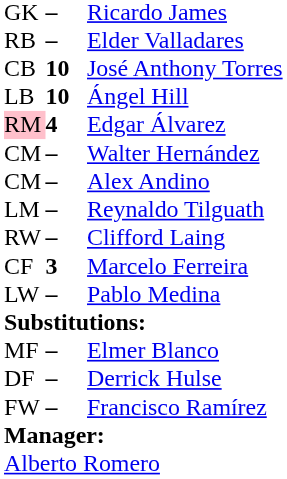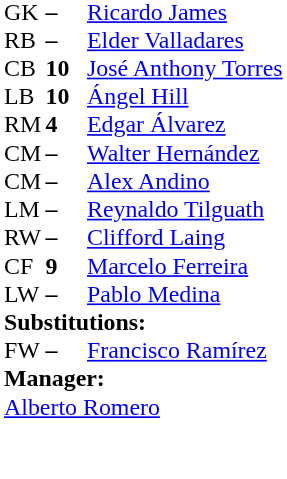 <table style="font-size: 90%" cellspacing="0" cellpadding="0">
 <tr>
 <td colspan=4></td>
 </tr>
 <tr>
 <th width="25"></th>
 <th width="25"></th>
 </tr>
 <tr>
 <td>GK</td>
 <td><strong>–</strong></td>
 <td> <a href='#'>Ricardo James</a></td>
 </tr>
 <tr>
 <td>RB</td>
 <td><strong>–</strong></td>
 <td> <a href='#'>Elder Valladares</a></td>
 </tr>
 <tr>
 <td>CB</td>
 <td><strong>10</strong></td>
 <td> <a href='#'>José Anthony Torres</a></td>
 </tr>
 <tr>
 <td>LB</td>
 <td><strong>10</strong></td>
 <td> <a href='#'>Ángel Hill</a></td>
 </tr>
 <tr>
-<td style="background: pink;">RM</td>
+<td>RM</td>
 <td><strong>4</strong></td>
 <td> <a href='#'>Edgar Álvarez</a></td>
 </tr>
 <tr>
 <td>CM</td>
 <td><strong>–</strong></td>
 <td> <a href='#'>Walter Hernández</a></td>
 </tr>
 <tr>
 <td>CM</td>
 <td><strong>–</strong></td>
 <td> <a href='#'>Alex Andino</a></td>
 <td></td>
 <td></td>
 </tr>
 <tr>
 <td>LM</td>
 <td><strong>–</strong></td>
 <td> <a href='#'>Reynaldo Tilguath</a></td>
 </tr>
 <tr>
 <td>RW</td>
 <td><strong>–</strong></td>
 <td> <a href='#'>Clifford Laing</a></td>
 <td></td>
 <td></td>
 </tr>
 <tr>
 <td>CF</td>
-<td><strong>3</strong></td>
+<td><strong>9</strong></td>
 <td> <a href='#'>Marcelo Ferreira</a></td>
 <td></td>
 <td></td>
 </tr>
 <tr>
 <td>LW</td>
 <td><strong>–</strong></td>
 <td> <a href='#'>Pablo Medina</a></td>
 </tr>
 <tr>
 <td colspan=3><strong>Substitutions:</strong></td>
-</tr>
-<tr>
-<td>MF</td>
-<td><strong>–</strong></td>
-<td> <a href='#'>Elmer Blanco</a></td>
-<td></td>
-<td></td>
-</tr>
-<tr>
-<td>DF</td>
-<td><strong>–</strong></td>
-<td> <a href='#'>Derrick Hulse</a></td>
-<td></td>
-<td></td>
 </tr>
 <tr>
 <td>FW</td>
 <td><strong>–</strong></td>
 <td> <a href='#'>Francisco Ramírez</a></td>
 <td></td>
 <td></td>
 </tr>
 <tr>
 <td colspan=3><strong>Manager:</strong></td>
 </tr>
 <tr>
 <td colspan=3> <a href='#'>Alberto Romero</a></td>
 </tr>
 </table>
